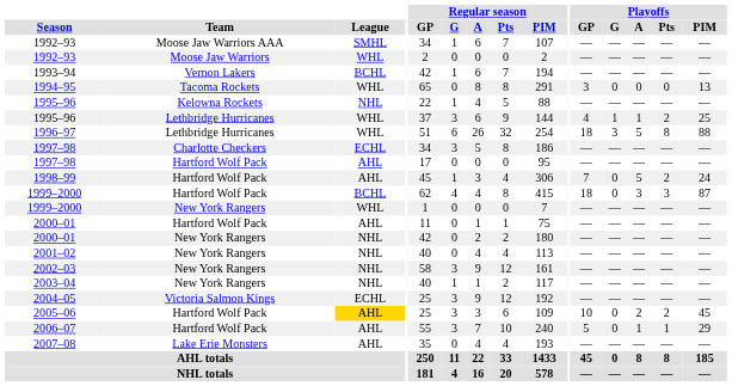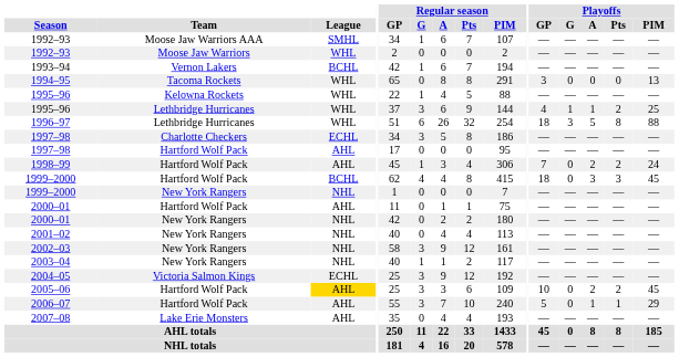 <table border="0" cellpadding="1" cellspacing="0" style="text-align:center; width:60em">
 <tr style="background:#e0e0e0;">
 <th colspan="3" style="background:#fff;"></th>
 <th rowspan="99" style="background:#fff;"></th>
 <th colspan="5"><a href='#'>Regular season</a></th>
 <th rowspan="99" style="background:#fff;"></th>
 <th colspan="5"><a href='#'>Playoffs</a></th>
 </tr>
 <tr style="background:#e0e0e0;">
 <th><a href='#'>Season</a></th>
 <th>Team</th>
 <th>League</th>
 <th>GP</th>
 <th><a href='#'>G</a></th>
 <th><a href='#'>A</a></th>
 <th><a href='#'>Pts</a></th>
 <th><a href='#'>PIM</a></th>
 <th>GP</th>
 <th>G</th>
 <th>A</th>
 <th>Pts</th>
 <th>PIM</th>
 </tr>
 <tr>
 <td>1992–93</td>
 <td>Moose Jaw Warriors AAA</td>
 <td><a href='#'>SMHL</a></td>
 <td>34</td>
 <td>1</td>
 <td>6</td>
 <td>7</td>
 <td>107</td>
 <td>—</td>
 <td>—</td>
 <td>—</td>
 <td>—</td>
 <td>—</td>
 </tr>
 <tr bgcolor="#f0f0f0">
 <td><a href='#'>1992–93</a></td>
 <td><a href='#'>Moose Jaw Warriors</a></td>
 <td><a href='#'>WHL</a></td>
 <td>2</td>
 <td>0</td>
 <td>0</td>
 <td>0</td>
 <td>2</td>
 <td>—</td>
 <td>—</td>
 <td>—</td>
 <td>—</td>
 <td>—</td>
 </tr>
 <tr>
 <td>1993–94</td>
 <td><a href='#'>Vernon Lakers</a></td>
 <td><a href='#'>BCHL</a></td>
 <td>42</td>
 <td>1</td>
 <td>6</td>
 <td>7</td>
 <td>194</td>
 <td>—</td>
 <td>—</td>
 <td>—</td>
 <td>—</td>
 <td>—</td>
 </tr>
 <tr bgcolor="#f0f0f0">
 <td><a href='#'>1994–95</a></td>
 <td><a href='#'>Tacoma Rockets</a></td>
 <td>WHL</td>
 <td>65</td>
 <td>0</td>
 <td>8</td>
 <td>8</td>
 <td>291</td>
 <td>3</td>
 <td>0</td>
 <td>0</td>
 <td>0</td>
 <td>13</td>
 </tr>
 <tr>
 <td><a href='#'>1995–96</a></td>
 <td><a href='#'>Kelowna Rockets</a></td>
-<td><a href='#'>NHL</a></td>
+<td>WHL</td>
 <td>22</td>
 <td>1</td>
 <td>4</td>
 <td>5</td>
 <td>88</td>
 <td>—</td>
 <td>—</td>
 <td>—</td>
 <td>—</td>
 <td>—</td>
 </tr>
 <tr bgcolor="#f0f0f0">
 <td>1995–96</td>
 <td><a href='#'>Lethbridge Hurricanes</a></td>
 <td>WHL</td>
 <td>37</td>
 <td>3</td>
 <td>6</td>
 <td>9</td>
 <td>144</td>
 <td>4</td>
 <td>1</td>
 <td>1</td>
 <td>2</td>
 <td>25</td>
 </tr>
 <tr>
 <td><a href='#'>1996–97</a></td>
 <td>Lethbridge Hurricanes</td>
 <td>WHL</td>
 <td>51</td>
 <td>6</td>
 <td>26</td>
 <td>32</td>
 <td>254</td>
 <td>18</td>
 <td>3</td>
 <td>5</td>
 <td>8</td>
 <td>88</td>
 </tr>
 <tr bgcolor="#f0f0f0">
 <td><a href='#'>1997–98</a></td>
 <td><a href='#'>Charlotte Checkers</a></td>
 <td><a href='#'>ECHL</a></td>
 <td>34</td>
 <td>3</td>
 <td>5</td>
 <td>8</td>
 <td>186</td>
 <td>—</td>
 <td>—</td>
 <td>—</td>
 <td>—</td>
 <td>—</td>
 </tr>
 <tr>
 <td><a href='#'>1997–98</a></td>
 <td><a href='#'>Hartford Wolf Pack</a></td>
 <td><a href='#'>AHL</a></td>
 <td>17</td>
 <td>0</td>
 <td>0</td>
 <td>0</td>
 <td>95</td>
 <td>—</td>
 <td>—</td>
 <td>—</td>
 <td>—</td>
 <td>—</td>
 </tr>
 <tr bgcolor="#f0f0f0">
 <td><a href='#'>1998–99</a></td>
 <td>Hartford Wolf Pack</td>
 <td>AHL</td>
 <td>45</td>
 <td>1</td>
 <td>3</td>
 <td>4</td>
 <td>306</td>
 <td>7</td>
 <td>0</td>
-<td>5</td>
+<td>2</td>
 <td>2</td>
 <td>24</td>
 </tr>
 <tr>
 <td><a href='#'>1999–2000</a></td>
 <td>Hartford Wolf Pack</td>
 <td><a href='#'>BCHL</a></td>
 <td>62</td>
 <td>4</td>
 <td>4</td>
 <td>8</td>
 <td>415</td>
 <td>18</td>
 <td>0</td>
 <td>3</td>
 <td>3</td>
-<td>87</td>
+<td>45</td>
 </tr>
 <tr bgcolor="#f0f0f0">
 <td><a href='#'>1999–2000</a></td>
 <td><a href='#'>New York Rangers</a></td>
-<td>WHL</td>
+<td><a href='#'>NHL</a></td>
 <td>1</td>
 <td>0</td>
 <td>0</td>
 <td>0</td>
 <td>7</td>
 <td>—</td>
 <td>—</td>
 <td>—</td>
 <td>—</td>
 <td>—</td>
 </tr>
 <tr>
 <td><a href='#'>2000–01</a></td>
 <td>Hartford Wolf Pack</td>
 <td>AHL</td>
 <td>11</td>
 <td>0</td>
 <td>1</td>
 <td>1</td>
 <td>75</td>
 <td>—</td>
 <td>—</td>
 <td>—</td>
 <td>—</td>
 <td>—</td>
 </tr>
 <tr bgcolor="#f0f0f0">
 <td><a href='#'>2000–01</a></td>
 <td>New York Rangers</td>
 <td>NHL</td>
 <td>42</td>
 <td>0</td>
 <td>2</td>
 <td>2</td>
 <td>180</td>
 <td>—</td>
 <td>—</td>
 <td>—</td>
 <td>—</td>
 <td>—</td>
 </tr>
 <tr>
 <td><a href='#'>2001–02</a></td>
 <td>New York Rangers</td>
 <td>NHL</td>
 <td>40</td>
 <td>0</td>
 <td>4</td>
 <td>4</td>
 <td>113</td>
 <td>—</td>
 <td>—</td>
 <td>—</td>
 <td>—</td>
 <td>—</td>
 </tr>
 <tr bgcolor="#f0f0f0">
 <td><a href='#'>2002–03</a></td>
 <td>New York Rangers</td>
 <td>NHL</td>
 <td>58</td>
 <td>3</td>
 <td>9</td>
 <td>12</td>
 <td>161</td>
 <td>—</td>
 <td>—</td>
 <td>—</td>
 <td>—</td>
 <td>—</td>
 </tr>
 <tr>
 <td><a href='#'>2003–04</a></td>
 <td>New York Rangers</td>
 <td>NHL</td>
 <td>40</td>
 <td>1</td>
 <td>1</td>
 <td>2</td>
 <td>117</td>
 <td>—</td>
 <td>—</td>
 <td>—</td>
 <td>—</td>
 <td>—</td>
 </tr>
 <tr bgcolor="#f0f0f0">
 <td><a href='#'>2004–05</a></td>
 <td><a href='#'>Victoria Salmon Kings</a></td>
 <td>ECHL</td>
 <td>25</td>
 <td>3</td>
 <td>9</td>
 <td>12</td>
 <td>192</td>
 <td>—</td>
 <td>—</td>
 <td>—</td>
 <td>—</td>
 <td>—</td>
 </tr>
 <tr>
 <td><a href='#'>2005–06</a></td>
 <td>Hartford Wolf Pack</td>
 <td style="background: gold;">AHL</td>
 <td>25</td>
 <td>3</td>
 <td>3</td>
 <td>6</td>
 <td>109</td>
 <td>10</td>
 <td>0</td>
 <td>2</td>
 <td>2</td>
 <td>45</td>
 </tr>
 <tr bgcolor="#f0f0f0">
 <td><a href='#'>2006–07</a></td>
 <td>Hartford Wolf Pack</td>
 <td>AHL</td>
 <td>55</td>
 <td>3</td>
 <td>7</td>
 <td>10</td>
 <td>240</td>
 <td>5</td>
 <td>0</td>
 <td>1</td>
 <td>1</td>
 <td>29</td>
 </tr>
 <tr>
 <td><a href='#'>2007–08</a></td>
 <td><a href='#'>Lake Erie Monsters</a></td>
 <td>AHL</td>
 <td>35</td>
 <td>0</td>
 <td>4</td>
 <td>4</td>
 <td>193</td>
 <td>—</td>
 <td>—</td>
 <td>—</td>
 <td>—</td>
 <td>—</td>
 </tr>
 <tr style="background:#e0e0e0;">
 <th colspan="3">AHL totals</th>
 <th>250</th>
 <th>11</th>
 <th>22</th>
 <th>33</th>
 <th>1433</th>
 <th>45</th>
 <th>0</th>
 <th>8</th>
 <th>8</th>
 <th>185</th>
 </tr>
 <tr style="background:#e0e0e0;">
 <th colspan="3">NHL totals</th>
 <th>181</th>
 <th>4</th>
 <th>16</th>
 <th>20</th>
 <th>578</th>
 <th>—</th>
 <th>—</th>
 <th>—</th>
 <th>—</th>
 <th>—</th>
 </tr>
 </table>
